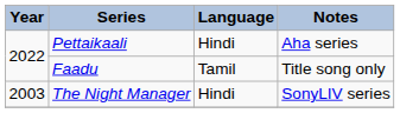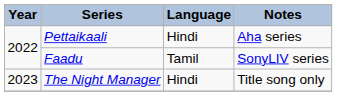 <table class="wikitable sortable">
 <tr>
 <th style="background:#B0C4DE;">Year</th>
 <th style="background:#B0C4DE;">Series</th>
 <th style="background:#B0C4DE;">Language</th>
 <th style="background:#B0C4DE;">Notes</th>
 </tr>
 <tr>
 <td rowspan="2">2022</td>
 <td><em><a href='#'>Pettaikaali</a></em></td>
 <td>Hindi</td>
 <td><a href='#'>Aha</a> series</td>
 </tr>
 <tr>
 <td><em><a href='#'>Faadu</a></em></td>
 <td>Tamil</td>
-<td>Title song only</td>
+<td><a href='#'>SonyLIV</a> series</td>
 </tr>
 <tr>
-<td>2003</td>
+<td>2023</td>
 <td><em><a href='#'>The Night Manager</a></em></td>
 <td>Hindi</td>
-<td><a href='#'>SonyLIV</a> series</td>
+<td>Title song only</td>
 </tr>
 <tr>
 </tr>
 </table>
